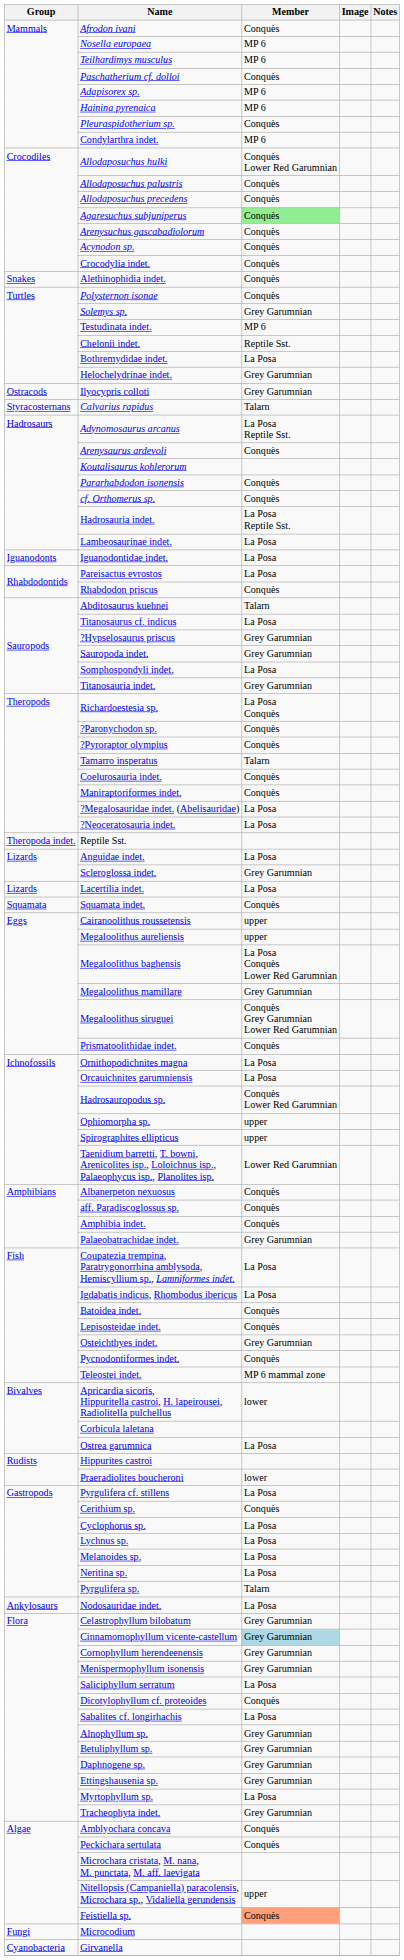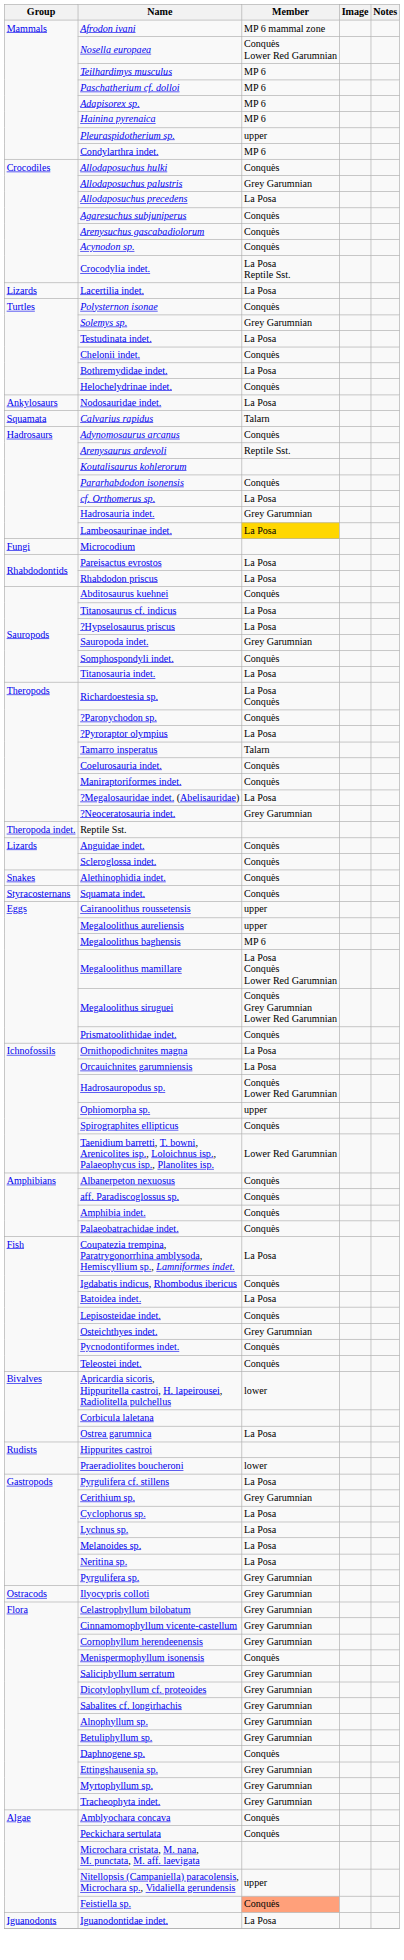 <table class="wikitable sortable">
 <tr>
 <th>Group</th>
 <th>Name</th>
 <th>Member</th>
 <th>Image</th>
 <th class=unsortable>Notes</th>
 </tr>
 <tr>
 <td rowspan=8 valign=top><a href='#'>Mammals</a></td>
 <td><em><a href='#'>Afrodon ivani</a></em></td>
-<td>Conquès</td>
+<td>MP 6 mammal zone</td>
 <td></td>
 <td align=center></td>
 </tr>
 <tr>
 <td><em><a href='#'>Nosella europaea</a></em></td>
-<td>MP 6</td>
+<td>Conquès<br>Lower Red Garumnian</td>
 <td></td>
 <td align=center></td>
 </tr>
 <tr>
 <td><em><a href='#'>Teilhardimys musculus</a></em></td>
 <td>MP 6</td>
 <td></td>
 <td align=center></td>
 </tr>
 <tr>
 <td><em><a href='#'>Paschatherium cf. dolloi</a></em></td>
-<td>Conquès</td>
+<td>MP 6</td>
 <td></td>
 <td align=center></td>
 </tr>
 <tr>
 <td><em><a href='#'>Adapisorex sp.</a></em></td>
 <td>MP 6</td>
 <td></td>
 <td align=center></td>
 </tr>
 <tr>
 <td><em><a href='#'>Hainina pyrenaica</a></em></td>
 <td>MP 6</td>
 <td></td>
 <td align=center></td>
 </tr>
 <tr>
 <td><em><a href='#'>Pleuraspidotherium sp.</a></em></td>
-<td>Conquès</td>
+<td>upper</td>
 <td></td>
 <td align=center></td>
 </tr>
 <tr>
 <td><a href='#'>Condylarthra indet.</a></td>
 <td>MP 6</td>
 <td></td>
 <td align=center></td>
 </tr>
 <tr>
 <td rowspan=7 valign=top><a href='#'>Crocodiles</a></td>
 <td><em><a href='#'>Allodaposuchus hulki</a></em></td>
-<td>Conquès<br>Lower Red Garumnian</td>
+<td>Conquès</td>
 <td></td>
 <td align=center></td>
 </tr>
 <tr>
 <td><em><a href='#'>Allodaposuchus palustris</a></em></td>
-<td>Conquès</td>
+<td>Grey Garumnian</td>
 <td></td>
 <td align=center></td>
 </tr>
 <tr>
 <td><em><a href='#'>Allodaposuchus precedens</a></em></td>
-<td>Conquès</td>
+<td>La Posa</td>
 <td></td>
 <td align=center></td>
 </tr>
 <tr>
 <td><em><a href='#'>Agaresuchus subjuniperus</a></em></td>
-<td style="background: lightgreen;">Conquès</td>
+<td>Conquès</td>
 <td></td>
 <td align=center></td>
 </tr>
 <tr>
 <td><em><a href='#'>Arenysuchus gascabadiolorum</a></em></td>
 <td>Conquès</td>
 <td></td>
 <td align=center></td>
 </tr>
 <tr>
 <td><em><a href='#'>Acynodon sp.</a></em></td>
 <td>Conquès</td>
 <td></td>
 <td align=center></td>
 </tr>
 <tr>
 <td><a href='#'>Crocodylia indet.</a></td>
-<td>Conquès</td>
+<td>La Posa<br>Reptile Sst.</td>
 <td></td>
 <td align=center></td>
 </tr>
 <tr>
-<td><a href='#'>Snakes</a></td>
-<td><a href='#'>Alethinophidia indet.</a></td>
-<td>Conquès</td>
+<td><a href='#'>Lizards</a></td>
+<td><a href='#'>Lacertilia indet.</a></td>
+<td>La Posa</td>
 <td></td>
 <td align=center></td>
 </tr>
 <tr>
 <td rowspan=6 valign=top><a href='#'>Turtles</a></td>
 <td><em><a href='#'>Polysternon isonae</a></em></td>
 <td>Conquès</td>
 <td></td>
 <td align=center></td>
 </tr>
 <tr>
 <td><em><a href='#'>Solemys sp.</a></em></td>
 <td>Grey Garumnian</td>
 <td></td>
 <td align=center></td>
 </tr>
 <tr>
 <td><a href='#'>Testudinata indet.</a></td>
-<td>MP 6</td>
+<td>La Posa</td>
 <td></td>
 <td align=center></td>
 </tr>
 <tr>
 <td><a href='#'>Chelonii indet.</a></td>
-<td>Reptile Sst.</td>
+<td>Conquès</td>
 <td></td>
 <td align=center></td>
 </tr>
 <tr>
 <td><a href='#'>Bothremydidae indet.</a></td>
 <td>La Posa</td>
 <td></td>
 <td align=center></td>
 </tr>
 <tr>
 <td><a href='#'>Helochelydrinae indet.</a></td>
-<td>Grey Garumnian</td>
+<td>Conquès</td>
 <td></td>
 <td align=center></td>
 </tr>
 <tr>
-<td><a href='#'>Ostracods</a></td>
-<td></em><a href='#'>Ilyocypris colloti</a><em></td>
-<td>Grey Garumnian</td>
+<td><a href='#'>Ankylosaurs</a></td>
+<td><a href='#'>Nodosauridae indet.</a></td>
+<td>La Posa</td>
 <td></td>
 <td align=center></td>
 </tr>
 <tr>
-<td><a href='#'>Styracosternans</a></td>
+<td><a href='#'>Squamata</a></td>
 <td><em><a href='#'>Calvarius rapidus</a></em></td>
 <td>Talarn</td>
 <td></td>
 <td align=center></td>
 </tr>
 <tr>
 <td rowspan=7 valign=top><a href='#'>Hadrosaurs</a></td>
 <td><em><a href='#'>Adynomosaurus arcanus</a></em></td>
-<td>La Posa<br>Reptile Sst.</td>
+<td>Conquès</td>
 <td></td>
 <td align=center></td>
 </tr>
 <tr>
 <td><em><a href='#'>Arenysaurus ardevoli</a></em></td>
-<td>Conquès</td>
+<td>Reptile Sst.</td>
 <td></td>
 <td align=center></td>
 </tr>
 <tr>
 <td><em><a href='#'>Koutalisaurus kohlerorum</a></em></td>
 <td></td>
 <td></td>
 <td align=center></td>
 </tr>
 <tr>
 <td><em><a href='#'>Pararhabdodon isonensis</a></em></td>
 <td>Conquès</td>
 <td></td>
 <td align=center></td>
 </tr>
 <tr>
 <td><em><a href='#'>cf. Orthomerus sp.</a></em></td>
-<td>Conquès</td>
+<td>La Posa</td>
 <td></td>
 <td align=center></td>
 </tr>
 <tr>
 <td><a href='#'>Hadrosauria indet.</a></td>
-<td>La Posa<br>Reptile Sst.</td>
+<td>Grey Garumnian</td>
 <td></td>
 <td align=center></td>
 </tr>
 <tr>
 <td><a href='#'>Lambeosaurinae indet.</a></td>
-<td>La Posa</td>
+<td style="background: gold;">La Posa</td>
 <td></td>
 <td align=center></td>
 </tr>
 <tr>
-<td><a href='#'>Iguanodonts</a></td>
-<td><a href='#'>Iguanodontidae indet.</a></td>
-<td>La Posa</td>
+<td><a href='#'>Fungi</a></td>
+<td></em><a href='#'>Microcodium</a><em></td>
+<td></td>
 <td></td>
 <td align=center></td>
 </tr>
 <tr>
 <td rowspan="2"><a href='#'>Rhabdodontids</a></td>
 <td><em><a href='#'></em>Pareisactus evrostos</a><em></td>
 <td>La Posa</td>
 <td></td>
 <td align=center></td>
 </tr>
 <tr>
 <td></em><a href='#'>Rhabdodon priscus</a><em></td>
-<td>Conquès</td>
+<td>La Posa</td>
 <td></td>
 <td align=center></td>
 </tr>
 <tr>
 <td rowspan="6"><a href='#'>Sauropods</a></td>
 <td></em><a href='#'>Abditosaurus kuehnei</a><em></td>
-<td>Talarn</td>
+<td>Conquès</td>
 <td></td>
 <td align=center></td>
 </tr>
 <tr>
 <td></em><a href='#'>Titanosaurus cf. indicus</a><em></td>
 <td>La Posa</td>
 <td></td>
 <td align="center"></td>
 </tr>
 <tr>
 <td></em><a href='#'>?Hypselosaurus priscus</a><em></td>
-<td>Grey Garumnian</td>
+<td>La Posa</td>
 <td></td>
 <td align=center></td>
 </tr>
 <tr>
 <td><a href='#'>Sauropoda indet.</a></td>
 <td>Grey Garumnian</td>
 <td></td>
 <td align=center></td>
 </tr>
 <tr>
 <td><a href='#'>Somphospondyli indet.</a></td>
-<td>La Posa</td>
+<td>Conquès</td>
 <td></td>
 <td align=center></td>
 </tr>
 <tr>
 <td><a href='#'>Titanosauria indet.</a></td>
-<td>Grey Garumnian</td>
+<td>La Posa</td>
 <td></td>
 <td align=center></td>
 </tr>
 <tr>
 <td rowspan="8" valign="top"><a href='#'>Theropods</a></td>
 <td></em><a href='#'>Richardoestesia sp.</a><em></td>
 <td>La Posa<br>Conquès</td>
 <td></td>
 <td align=center></td>
 </tr>
 <tr>
 <td></em><a href='#'>?Paronychodon sp.</a><em></td>
 <td>Conquès</td>
 <td></td>
 <td align=center></td>
 </tr>
 <tr>
 <td></em><a href='#'>?Pyroraptor olympius</a><em></td>
-<td>Conquès</td>
+<td>La Posa</td>
 <td></td>
 <td align="center"></td>
 </tr>
 <tr>
 <td></em><a href='#'>Tamarro insperatus</a><em></td>
 <td>Talarn</td>
 <td></td>
 <td align=center></td>
 </tr>
 <tr>
 <td><a href='#'>Coelurosauria indet.</a></td>
 <td>Conquès</td>
 <td></td>
 <td align=center></td>
 </tr>
 <tr>
 <td><a href='#'>Maniraptoriformes indet.</a></td>
 <td>Conquès</td>
 <td></td>
 <td align=center></td>
 </tr>
 <tr>
 <td><a href='#'>?Megalosauridae indet.</a> (<a href='#'>Abelisauridae</a>)</td>
 <td>La Posa</td>
 <td></td>
 <td align=center></td>
 </tr>
 <tr>
 <td><a href='#'>?Neoceratosauria indet.</a></td>
-<td>La Posa</td>
+<td>Grey Garumnian</td>
 <td></td>
 <td align=center></td>
 </tr>
 <tr>
 <td><a href='#'>Theropoda indet.</a></td>
 <td>Reptile Sst.</td>
 <td></td>
 <td align=center></td>
 </tr>
 <tr>
 <td rowspan=2 valign=top><a href='#'>Lizards</a></td>
 <td><a href='#'>Anguidae indet.</a></td>
-<td>La Posa</td>
+<td>Conquès</td>
 <td></td>
 <td align=center></td>
 </tr>
 <tr>
 <td><a href='#'>Scleroglossa indet.</a></td>
-<td>Grey Garumnian</td>
+<td>Conquès</td>
 <td></td>
 <td align=center></td>
 </tr>
 <tr>
-<td><a href='#'>Lizards</a></td>
-<td><a href='#'>Lacertilia indet.</a></td>
-<td>La Posa</td>
+<td><a href='#'>Snakes</a></td>
+<td><a href='#'>Alethinophidia indet.</a></td>
+<td>Conquès</td>
 <td></td>
 <td align=center></td>
 </tr>
 <tr>
-<td><a href='#'>Squamata</a></td>
+<td><a href='#'>Styracosternans</a></td>
 <td><a href='#'>Squamata indet.</a></td>
 <td>Conquès</td>
 <td></td>
 <td align=center></td>
 </tr>
 <tr>
 <td rowspan=6 valign=top><a href='#'>Eggs</a></td>
 <td></em><a href='#'>Cairanoolithus roussetensis</a><em></td>
 <td>upper</td>
 <td></td>
 <td align=center></td>
 </tr>
 <tr>
 <td></em><a href='#'>Megaloolithus aureliensis</a><em></td>
 <td>upper</td>
 <td></td>
 <td align=center></td>
 </tr>
 <tr>
 <td></em><a href='#'>Megaloolithus baghensis</a><em></td>
-<td>La Posa<br>Conquès<br>Lower Red Garumnian</td>
+<td>MP 6</td>
 <td></td>
 <td align=center><br></td>
 </tr>
 <tr>
 <td></em><a href='#'>Megaloolithus mamillare</a><em></td>
-<td>Grey Garumnian</td>
+<td>La Posa<br>Conquès<br>Lower Red Garumnian</td>
 <td></td>
 <td align=center><br></td>
 </tr>
 <tr>
 <td></em><a href='#'>Megaloolithus siruguei</a><em></td>
 <td>Conquès<br>Grey Garumnian<br>Lower Red Garumnian</td>
 <td></td>
 <td align=center><br></td>
 </tr>
 <tr>
 <td><a href='#'>Prismatoolithidae indet.</a></td>
 <td>Conquès</td>
 <td></td>
 <td align=center></td>
 </tr>
 <tr>
 <td rowspan=6 valign=top><a href='#'>Ichnofossils</a></td>
 <td></em><a href='#'>Ornithopodichnites magna</a><em></td>
 <td>La Posa</td>
 <td></td>
 <td align=center></td>
 </tr>
 <tr>
 <td></em><a href='#'>Orcauichnites garumniensis</a><em></td>
 <td>La Posa</td>
 <td></td>
 <td align=center></td>
 </tr>
 <tr>
 <td></em><a href='#'>Hadrosauropodus sp.</a><em></td>
 <td>Conquès<br>Lower Red Garumnian</td>
 <td></td>
 <td align=center></td>
 </tr>
 <tr>
 <td></em><a href='#'>Ophiomorpha sp.</a><em></td>
 <td>upper</td>
 <td></td>
 <td align=center></td>
 </tr>
 <tr>
 <td></em><a href='#'>Spirographites ellipticus</a><em></td>
-<td>upper</td>
+<td>Conquès</td>
 <td></td>
 <td align=center></td>
 </tr>
 <tr>
 <td></em><a href='#'>Taenidium barretti</a><em>, </em><a href='#'>T. bowni</a><em>,<br></em><a href='#'>Arenicolites isp.</a><em>, </em><a href='#'>Loloichnus isp.</a><em>,<br></em><a href='#'>Palaeophycus isp.</a><em>, </em><a href='#'>Planolites isp.</a><em></td>
 <td>Lower Red Garumnian</td>
 <td></td>
 <td align=center></td>
 </tr>
 <tr>
 <td rowspan=4 valign=top><a href='#'>Amphibians</a></td>
 <td></em><a href='#'>Albanerpeton nexuosus</a><em></td>
 <td>Conquès</td>
 <td></td>
 <td align=center></td>
 </tr>
 <tr>
 <td></em><a href='#'>aff. Paradiscoglossus sp.</a><em></td>
 <td>Conquès</td>
 <td></td>
 <td align=center></td>
 </tr>
 <tr>
 <td><a href='#'>Amphibia indet.</a></td>
 <td>Conquès</td>
 <td></td>
 <td align=center></td>
 </tr>
 <tr>
 <td><a href='#'>Palaeobatrachidae indet.</a></td>
-<td>Grey Garumnian</td>
+<td>Conquès</td>
 <td></td>
 <td align=center></td>
 </tr>
 <tr>
 <td rowspan=7 valign=top><a href='#'>Fish</a></td>
 <td></em><a href='#'>Coupatezia trempina</a><em>,<br></em><a href='#'>Paratrygonorrhina amblysoda</a><em>,<br></em><a href='#'>Hemiscyllium sp.</a><em>, <a href='#'>Lamniformes indet.</a></td>
 <td>La Posa</td>
 <td></td>
 <td align=center></td>
 </tr>
 <tr>
 <td></em><a href='#'>Igdabatis indicus</a><em>, </em><a href='#'>Rhombodus ibericus</a><em></td>
-<td>La Posa</td>
+<td>Conquès</td>
 <td></td>
 <td align=center></td>
 </tr>
 <tr>
 <td><a href='#'>Batoidea indet.</a></td>
-<td>Conquès</td>
+<td>La Posa</td>
 <td></td>
 <td align=center></td>
 </tr>
 <tr>
 <td><a href='#'>Lepisosteidae indet.</a></td>
 <td>Conquès</td>
 <td></td>
 <td align=center></td>
 </tr>
 <tr>
 <td><a href='#'>Osteichthyes indet.</a></td>
 <td>Grey Garumnian</td>
 <td></td>
 <td align=center></td>
 </tr>
 <tr>
 <td><a href='#'>Pycnodontiformes indet.</a></td>
 <td>Conquès</td>
 <td></td>
 <td align=center></td>
 </tr>
 <tr>
 <td><a href='#'>Teleostei indet.</a></td>
-<td>MP 6 mammal zone</td>
+<td>Conquès</td>
 <td></td>
 <td align=center></td>
 </tr>
 <tr>
 <td rowspan=3 valign=top><a href='#'>Bivalves</a></td>
 <td></em><a href='#'>Apricardia sicoris</a><em>,<br></em><a href='#'>Hippuritella castroi</a><em>, </em><a href='#'>H. lapeirousei</a><em>,<br></em><a href='#'>Radiolitella pulchellus</a><em></td>
 <td>lower</td>
 <td></td>
 <td align=center></td>
 </tr>
 <tr>
 <td></em><a href='#'>Corbicula laletana</a><em></td>
 <td></td>
 <td></td>
 <td align=center></td>
 </tr>
 <tr>
 <td></em><a href='#'>Ostrea garumnica</a><em></td>
 <td>La Posa</td>
 <td></td>
 <td align=center></td>
 </tr>
 <tr>
 <td rowspan=2 valign=top><a href='#'>Rudists</a></td>
 <td></em><a href='#'>Hippurites castroi</a><em></td>
 <td></td>
 <td></td>
 <td align=center></td>
 </tr>
 <tr>
 <td></em><a href='#'>Praeradiolites boucheroni</a><em></td>
 <td>lower</td>
 <td></td>
 <td align=center></td>
 </tr>
 <tr>
 <td rowspan=7 valign=top><a href='#'>Gastropods</a></td>
 <td></em><a href='#'>Pyrgulifera cf. stillens</a><em></td>
 <td>La Posa</td>
 <td></td>
 <td align=center></td>
 </tr>
 <tr>
 <td></em><a href='#'>Cerithium sp.</a><em></td>
-<td>Conquès</td>
+<td>Grey Garumnian</td>
 <td></td>
 <td align=center></td>
 </tr>
 <tr>
 <td></em><a href='#'>Cyclophorus sp.</a><em></td>
 <td>La Posa</td>
 <td></td>
 <td align=center></td>
 </tr>
 <tr>
 <td></em><a href='#'>Lychnus sp.</a><em></td>
 <td>La Posa</td>
 <td></td>
 <td align=center></td>
 </tr>
 <tr>
 <td></em><a href='#'>Melanoides sp.</a><em></td>
 <td>La Posa</td>
 <td></td>
 <td align=center></td>
 </tr>
 <tr>
 <td></em><a href='#'>Neritina sp.</a><em></td>
 <td>La Posa</td>
 <td></td>
 <td align=center></td>
 </tr>
 <tr>
 <td></em><a href='#'>Pyrgulifera sp.</a><em></td>
-<td>Talarn</td>
+<td>Grey Garumnian</td>
 <td></td>
 <td align=center></td>
 </tr>
 <tr>
-<td><a href='#'>Ankylosaurs</a></td>
-<td><a href='#'>Nodosauridae indet.</a></td>
-<td>La Posa</td>
+<td><a href='#'>Ostracods</a></td>
+<td></em><a href='#'>Ilyocypris colloti</a><em></td>
+<td>Grey Garumnian</td>
 <td></td>
 <td align=center></td>
 </tr>
 <tr>
 <td rowspan=13 valign=top><a href='#'>Flora</a></td>
 <td></em><a href='#'>Celastrophyllum bilobatum</a><em></td>
 <td>Grey Garumnian</td>
 <td></td>
 <td align=center></td>
 </tr>
 <tr>
 <td></em><a href='#'>Cinnamomophyllum vicente-castellum</a><em></td>
-<td style="background: lightblue;">Grey Garumnian</td>
+<td>Grey Garumnian</td>
 <td></td>
 <td align=center></td>
 </tr>
 <tr>
 <td></em><a href='#'>Cornophyllum herendeenensis</a><em></td>
 <td>Grey Garumnian</td>
 <td></td>
 <td align=center></td>
 </tr>
 <tr>
 <td></em><a href='#'>Menispermophyllum isonensis</a><em></td>
+<td>Conquès</td>
+<td></td>
+<td align=center></td>
+</tr>
+<tr>
+<td></em><a href='#'>Saliciphyllum serratum</a><em></td>
 <td>Grey Garumnian</td>
 <td></td>
 <td align=center></td>
 </tr>
 <tr>
-<td></em><a href='#'>Saliciphyllum serratum</a><em></td>
-<td>La Posa</td>
-<td></td>
-<td align=center></td>
-</tr>
-<tr>
 <td></em><a href='#'>Dicotylophyllum cf. proteoides</a><em></td>
-<td>Conquès</td>
+<td>Grey Garumnian</td>
 <td></td>
 <td align=center></td>
 </tr>
 <tr>
 <td></em><a href='#'>Sabalites cf. longirhachis</a><em></td>
-<td>La Posa</td>
+<td>Grey Garumnian</td>
 <td></td>
 <td align=center></td>
 </tr>
 <tr>
 <td></em><a href='#'>Alnophyllum sp.</a><em></td>
 <td>Grey Garumnian</td>
 <td></td>
 <td align=center></td>
 </tr>
 <tr>
 <td></em><a href='#'>Betuliphyllum sp.</a><em></td>
 <td>Grey Garumnian</td>
 <td></td>
 <td align=center></td>
 </tr>
 <tr>
 <td></em><a href='#'>Daphnogene sp.</a><em></td>
-<td>Grey Garumnian</td>
+<td>Conquès</td>
 <td></td>
 <td align=center></td>
 </tr>
 <tr>
 <td></em><a href='#'>Ettingshausenia sp.</a><em></td>
 <td>Grey Garumnian</td>
 <td></td>
 <td align=center></td>
 </tr>
 <tr>
 <td></em><a href='#'>Myrtophyllum sp.</a><em></td>
-<td>La Posa</td>
+<td>Grey Garumnian</td>
 <td></td>
 <td align=center></td>
 </tr>
 <tr>
 <td><a href='#'>Tracheophyta indet.</a></td>
 <td>Grey Garumnian</td>
 <td></td>
 <td align=center></td>
 </tr>
 <tr>
 <td rowspan=5 valign=top><a href='#'>Algae</a></td>
 <td></em><a href='#'>Amblyochara concava</a><em></td>
 <td>Conquès</td>
 <td></td>
 <td align=center></td>
 </tr>
 <tr>
 <td></em><a href='#'>Peckichara sertulata</a><em></td>
 <td>Conquès</td>
 <td></td>
 <td align=center></td>
 </tr>
 <tr>
 <td></em><a href='#'>Microchara cristata</a><em>, </em><a href='#'>M. nana</a><em>,<br></em><a href='#'>M. punctata</a><em>, </em><a href='#'>M. aff. laevigata</a><em></td>
 <td></td>
 <td></td>
 <td align=center></td>
 </tr>
 <tr>
 <td></em><a href='#'>Nitellopsis (Campaniella) paracolensis</a><em>,<br></em><a href='#'>Microchara sp.</a><em>, </em><a href='#'>Vidaliella gerundensis</a><em></td>
 <td>upper</td>
 <td></td>
 <td align=center></td>
 </tr>
 <tr>
 <td></em><a href='#'>Feistiella sp.</a><em></td>
 <td style="background: lightsalmon;">Conquès</td>
 <td></td>
 <td align=center></td>
 </tr>
 <tr>
-<td><a href='#'>Fungi</a></td>
-<td></em><a href='#'>Microcodium</a><em></td>
-<td></td>
-<td></td>
-<td align=center></td>
-</tr>
-<tr>
-<td><a href='#'>Cyanobacteria</a></td>
-<td></em><a href='#'>Girvanella</a><em></td>
-<td></td>
+<td><a href='#'>Iguanodonts</a></td>
+<td><a href='#'>Iguanodontidae indet.</a></td>
+<td>La Posa</td>
 <td></td>
 <td align=center></td>
 </tr>
 <tr>
 </tr>
 </table>
